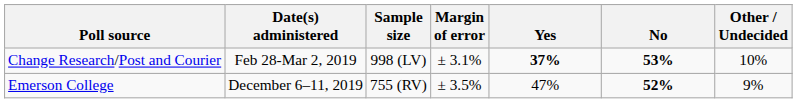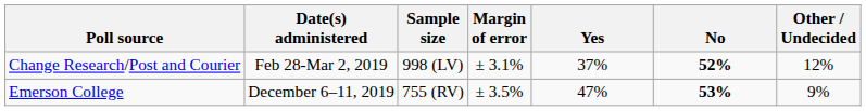 <table class="wikitable" style="font-size:90%;text-align:center;">
 <tr valign=bottom>
 <th>Poll source</th>
 <th>Date(s)<br>administered</th>
 <th>Sample<br>size</th>
 <th>Margin<br>of error</th>
 <th style="width:100px;">Yes</th>
 <th style="width:100px;">No</th>
 <th>Other /<br>Undecided</th>
 </tr>
 <tr>
 <td style="text-align:left;"><a href='#'>Change Research</a>/<a href='#'>Post and Courier</a></td>
 <td>Feb 28-Mar 2, 2019</td>
 <td>998 (LV)</td>
 <td>± 3.1%</td>
-<td><strong>37%</strong></td>
-<td><strong>53%</strong></td>
-<td>10%</td>
+<td>37%</td>
+<td><strong>52%</strong></td>
+<td>12%</td>
 </tr>
 <tr>
 <td style="text-align:left;"><a href='#'>Emerson College</a></td>
 <td>December 6–11, 2019</td>
 <td>755 (RV)</td>
 <td>± 3.5%</td>
 <td>47%</td>
-<td><strong>52%</strong></td>
+<td><strong>53%</strong></td>
 <td>9%</td>
 </tr>
 </table>
